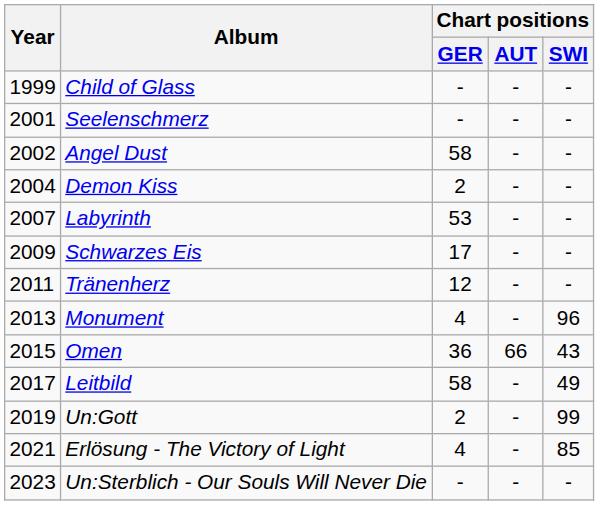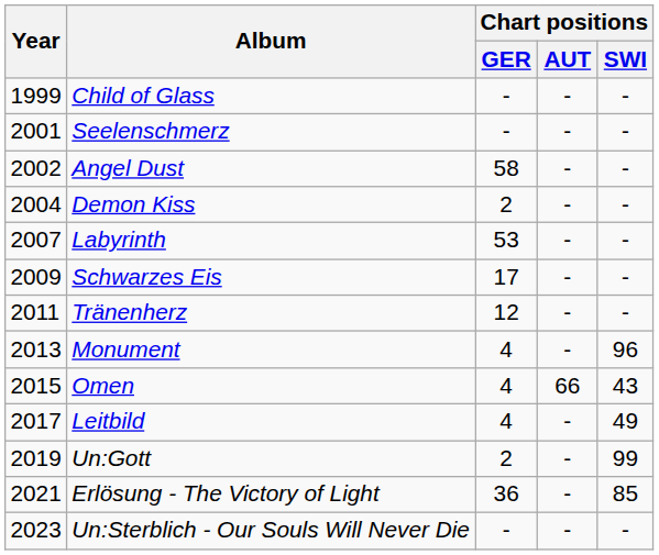 <table class="wikitable">
 <tr>
 <th rowspan="2">Year</th>
 <th rowspan="2">Album</th>
 <th colspan="3">Chart positions</th>
 </tr>
 <tr>
 <th><a href='#'>GER</a><br></th>
 <th><a href='#'>AUT</a></th>
 <th><a href='#'>SWI</a><br></th>
 </tr>
 <tr>
 <td>1999</td>
 <td><em><a href='#'>Child of Glass</a></em></td>
 <td style="text-align:center;">-</td>
 <td style="text-align:center;">-</td>
 <td style="text-align:center;">-</td>
 </tr>
 <tr>
 <td>2001</td>
 <td><em><a href='#'>Seelenschmerz</a></em></td>
 <td style="text-align:center;">-</td>
 <td style="text-align:center;">-</td>
 <td style="text-align:center;">-</td>
 </tr>
 <tr>
 <td>2002</td>
 <td><em><a href='#'>Angel Dust</a></em></td>
 <td style="text-align:center;">58</td>
 <td style="text-align:center;">-</td>
 <td style="text-align:center;">-</td>
 </tr>
 <tr>
 <td>2004</td>
 <td><em><a href='#'>Demon Kiss</a></em></td>
 <td style="text-align:center;">2</td>
 <td style="text-align:center;">-</td>
 <td style="text-align:center;">-</td>
 </tr>
 <tr>
 <td>2007</td>
 <td><em><a href='#'>Labyrinth</a></em></td>
 <td style="text-align:center;">53</td>
 <td style="text-align:center;">-</td>
 <td style="text-align:center;">-</td>
 </tr>
 <tr>
 <td>2009</td>
 <td><em><a href='#'>Schwarzes Eis</a></em></td>
 <td style="text-align:center;">17</td>
 <td style="text-align:center;">-</td>
 <td style="text-align:center;">-</td>
 </tr>
 <tr>
 <td>2011</td>
 <td><em><a href='#'>Tränenherz</a></em></td>
 <td style="text-align:center;">12</td>
 <td style="text-align:center;">-</td>
 <td style="text-align:center;">-</td>
 </tr>
 <tr>
 <td>2013</td>
 <td><em><a href='#'>Monument</a></em></td>
 <td style="text-align:center;">4</td>
 <td style="text-align:center;">-</td>
 <td style="text-align:center;">96</td>
 </tr>
 <tr>
 <td>2015</td>
 <td><em><a href='#'>Omen</a></em></td>
-<td style="text-align:center;">36</td>
+<td style="text-align:center;">4</td>
 <td style="text-align:center;">66</td>
 <td style="text-align:center;">43</td>
 </tr>
 <tr>
 <td>2017</td>
 <td><em><a href='#'>Leitbild</a></em></td>
-<td style="text-align:center;">58</td>
+<td style="text-align:center;">4</td>
 <td style="text-align:center;">-</td>
 <td style="text-align:center;">49</td>
 </tr>
 <tr>
 <td>2019</td>
 <td><em>Un:Gott</em></td>
 <td style="text-align:center;">2</td>
 <td style="text-align:center;">-</td>
 <td style="text-align:center;">99</td>
 </tr>
 <tr>
 <td>2021</td>
 <td><em>Erlösung - The Victory of Light</em></td>
-<td style="text-align:center;">4</td>
+<td style="text-align:center;">36</td>
 <td style="text-align:center;">-</td>
 <td style="text-align:center;">85</td>
 </tr>
 <tr>
 <td>2023</td>
 <td><em>Un:Sterblich - Our Souls Will Never Die</em></td>
 <td style="text-align:center;">-</td>
 <td style="text-align:center;">-</td>
 <td style="text-align:center;">-</td>
 </tr>
 </table>
